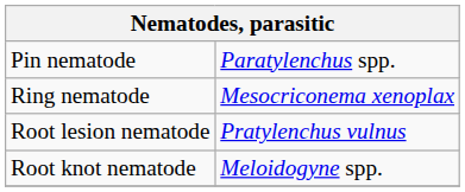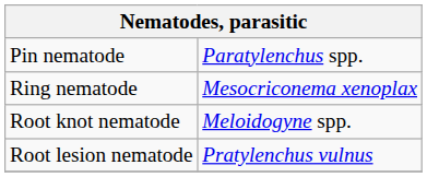 <table class="wikitable" style="clear">
 <tr>
 <th colspan=2><strong>Nematodes, parasitic</strong><br></th>
 </tr>
 <tr>
 <td>Pin nematode</td>
 <td><em><a href='#'>Paratylenchus</a></em> spp.</td>
 </tr>
 <tr>
 <td>Ring nematode</td>
 <td><em><a href='#'>Mesocriconema xenoplax</a></em></td>
 </tr>
 <tr>
+<td>Root knot nematode</td>
+<td><em><a href='#'>Meloidogyne</a></em> spp.</td>
+</tr>
+<tr>
 <td>Root lesion nematode</td>
 <td><em><a href='#'>Pratylenchus vulnus</a></em></td>
 </tr>
 <tr>
-<td>Root knot nematode</td>
-<td><em><a href='#'>Meloidogyne</a></em> spp.</td>
-</tr>
-<tr>
 </tr>
 </table>
